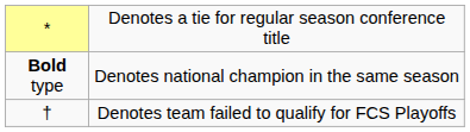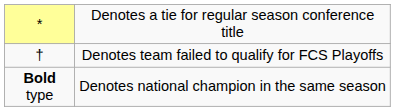 <table class="wikitable sortable" style="text-align:center;width:425px;">
 <tr>
 <td style="background:#ff9; text-align:center;">*</td>
 <td>Denotes a tie for regular season conference title</td>
 </tr>
 <tr>
+<td style="text-align:center;">†</td>
+<td>Denotes team failed to qualify for FCS Playoffs</td>
+</tr>
+<tr>
 <td><strong>Bold</strong> type</td>
 <td>Denotes national champion in the same season</td>
 </tr>
-<tr>
-<td style="text-align:center;">†</td>
-<td>Denotes team failed to qualify for FCS Playoffs</td>
-</tr>
 </table>
